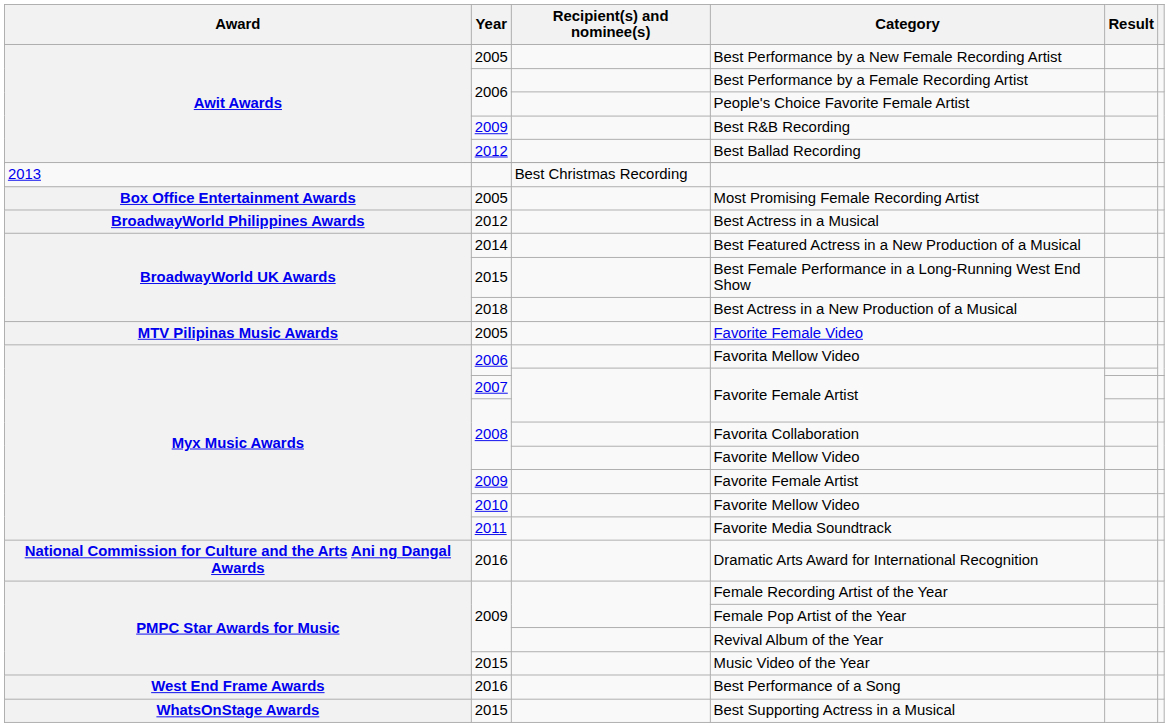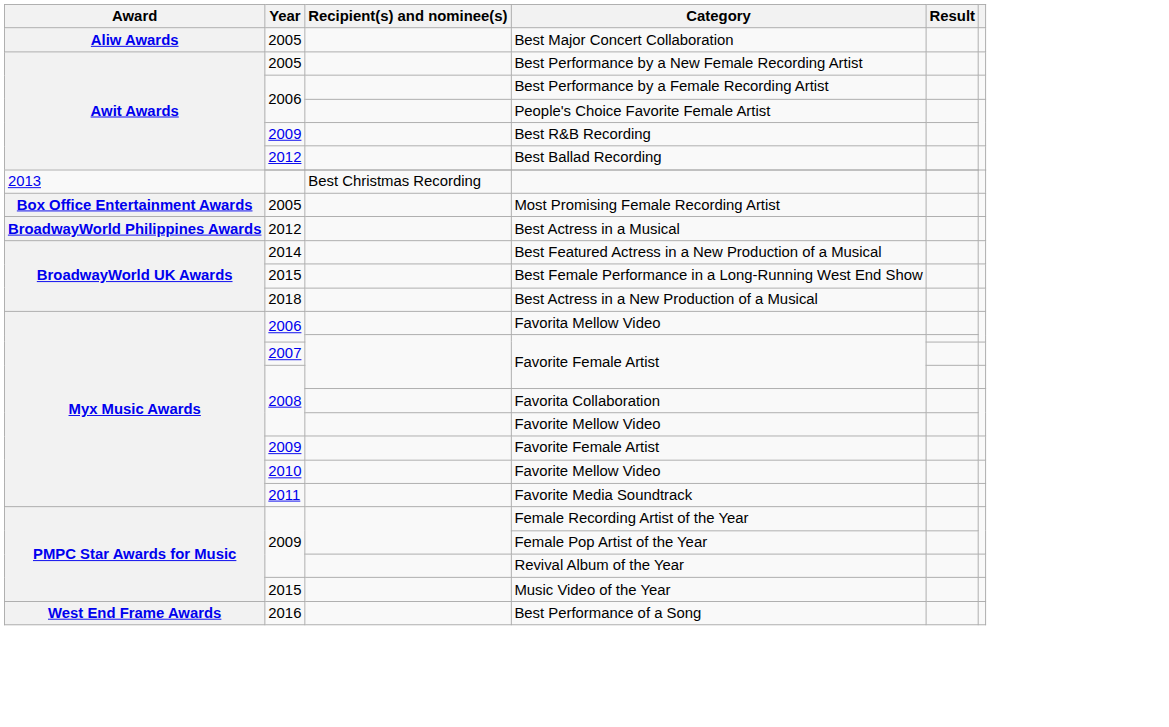 <table class="wikitable sortable plainrowheaders">
 <tr>
 <th scope="col">Award</th>
 <th scope="col">Year</th>
 <th scope="col">Recipient(s) and nominee(s)</th>
 <th scope="col">Category</th>
 <th scope="col">Result</th>
 <th scope="col" class="unsortable"></th>
+</tr>
+<tr>
+<th scope="row"><a href='#'>Aliw Awards</a></th>
+<td>2005</td>
+<td></td>
+<td>Best Major Concert Collaboration</td>
+<td></td>
+<td style="text-align:center;"></td>
 </tr>
 <tr>
 <th scope="rowgroup" rowspan="6"><a href='#'>Awit Awards</a></th>
 <td>2005</td>
 <td></td>
 <td>Best Performance by a New Female Recording Artist</td>
 <td></td>
 <td style="text-align:center;"></td>
 </tr>
 <tr>
 <td rowspan="2">2006</td>
 <td></td>
 <td>Best Performance by a Female Recording Artist</td>
 <td></td>
 <td style="text-align:center;"></td>
 </tr>
 <tr>
 <td></td>
 <td>People's Choice Favorite Female Artist</td>
 <td></td>
 <td style="text-align:center;" rowspan="2"></td>
 </tr>
 <tr>
 <td><a href='#'>2009</a></td>
 <td></td>
 <td>Best R&B Recording</td>
 <td></td>
 </tr>
 <tr>
 <td><a href='#'>2012</a></td>
 <td></td>
 <td>Best Ballad Recording</td>
 <td></td>
 <td style="text-align:center;"></td>
 </tr>
 <tr>
 </tr>
 <tr>
 <td><a href='#'>2013</a></td>
 <td></td>
 <td>Best Christmas Recording</td>
 <td></td>
 <td style="text-align:center;"></td>
 </tr>
 <tr>
 <th scope="row"><a href='#'>Box Office Entertainment Awards</a></th>
 <td>2005</td>
 <td></td>
 <td>Most Promising Female Recording Artist</td>
 <td></td>
 <td style="text-align:center;"></td>
 </tr>
 <tr>
 <th scope="row"><a href='#'>BroadwayWorld Philippines Awards</a></th>
 <td>2012</td>
 <td></td>
 <td>Best Actress in a Musical</td>
 <td></td>
 <td style="text-align:center;"></td>
 </tr>
 <tr>
 <th scope="rowgroup" rowspan="3"><a href='#'>BroadwayWorld UK Awards</a></th>
 <td>2014</td>
 <td></td>
 <td>Best Featured Actress in a New Production of a Musical</td>
 <td></td>
 <td style="text-align:center;"></td>
 </tr>
 <tr>
 <td>2015</td>
 <td></td>
 <td>Best Female Performance in a Long-Running West End Show</td>
 <td></td>
 <td style="text-align:center;"></td>
 </tr>
 <tr>
 <td>2018</td>
 <td></td>
 <td>Best Actress in a New Production of a Musical</td>
 <td></td>
 <td style="text-align:center;"></td>
 </tr>
 <tr>
-<th scope="row"><a href='#'>MTV Pilipinas Music Awards</a></th>
-<td>2005</td>
-<td></td>
-<td><a href='#'>Favorite Female Video</a></td>
-<td></td>
-<td style="text-align:center;"></td>
-</tr>
-<tr>
 <th scope="rowgroup" rowspan="9"><a href='#'>Myx Music Awards</a></th>
 <td rowspan="2"><a href='#'>2006</a></td>
 <td></td>
 <td>Favorita Mellow Video</td>
 <td></td>
 <td style="text-align:center;" rowspan ="2"></td>
 </tr>
 <tr>
 <td rowspan="3"></td>
 <td rowspan="3">Favorite Female Artist</td>
 <td></td>
 </tr>
 <tr>
 <td><a href='#'>2007</a></td>
 <td></td>
 <td style="text-align:center;"></td>
 </tr>
 <tr>
 <td rowspan="3"><a href='#'>2008</a></td>
 <td></td>
 <td style="text-align:center;"><br></td>
 </tr>
 <tr>
 <td><br></td>
 <td>Favorita Collaboration</td>
 <td></td>
 <td style="text-align:center;" rowspan="2"></td>
 </tr>
 <tr>
 <td></td>
 <td>Favorite Mellow Video</td>
 <td></td>
 </tr>
 <tr>
 <td><a href='#'>2009</a></td>
 <td></td>
 <td>Favorite Female Artist</td>
 <td></td>
 <td style="text-align:center;"></td>
 </tr>
 <tr>
 <td><a href='#'>2010</a></td>
 <td></td>
 <td>Favorite Mellow Video</td>
 <td></td>
 <td style="text-align:center;"></td>
 </tr>
 <tr>
 <td><a href='#'>2011</a></td>
 <td></td>
 <td>Favorite Media Soundtrack</td>
 <td></td>
 <td style="text-align:center;"></td>
 </tr>
 <tr>
-<th scope="row"><a href='#'>National Commission for Culture and the Arts</a> <a href='#'>Ani ng Dangal Awards</a></th>
-<td>2016</td>
-<td></td>
-<td>Dramatic Arts Award for International Recognition</td>
-<td></td>
-<td align="center"></td>
-</tr>
-<tr>
 <th scope="rowgroup" rowspan="4"><a href='#'>PMPC Star Awards for Music</a></th>
 <td rowspan="3">2009</td>
 <td rowspan="2"></td>
 <td>Female Recording Artist of the Year</td>
 <td></td>
 <td style="text-align:center;" rowspan="2"></td>
 </tr>
 <tr>
 <td>Female Pop Artist of the Year</td>
 <td></td>
 </tr>
 <tr>
 <td></td>
 <td>Revival Album of the Year</td>
 <td></td>
 <td style="text-align:center;"></td>
 </tr>
 <tr>
 <td>2015</td>
 <td></td>
 <td>Music Video of the Year</td>
 <td></td>
 <td style="text-align:center;"></td>
 </tr>
 <tr>
 <th scope="row"><a href='#'>West End Frame Awards</a></th>
 <td>2016</td>
 <td></td>
 <td>Best Performance of a Song</td>
 <td></td>
 <td style="text-align:center;"></td>
 </tr>
-<tr>
-<th scope="row"><a href='#'>WhatsOnStage Awards</a></th>
-<td>2015</td>
-<td></td>
-<td>Best Supporting Actress in a Musical</td>
-<td></td>
-<td style="text-align:center;"></td>
-</tr>
 </table>
